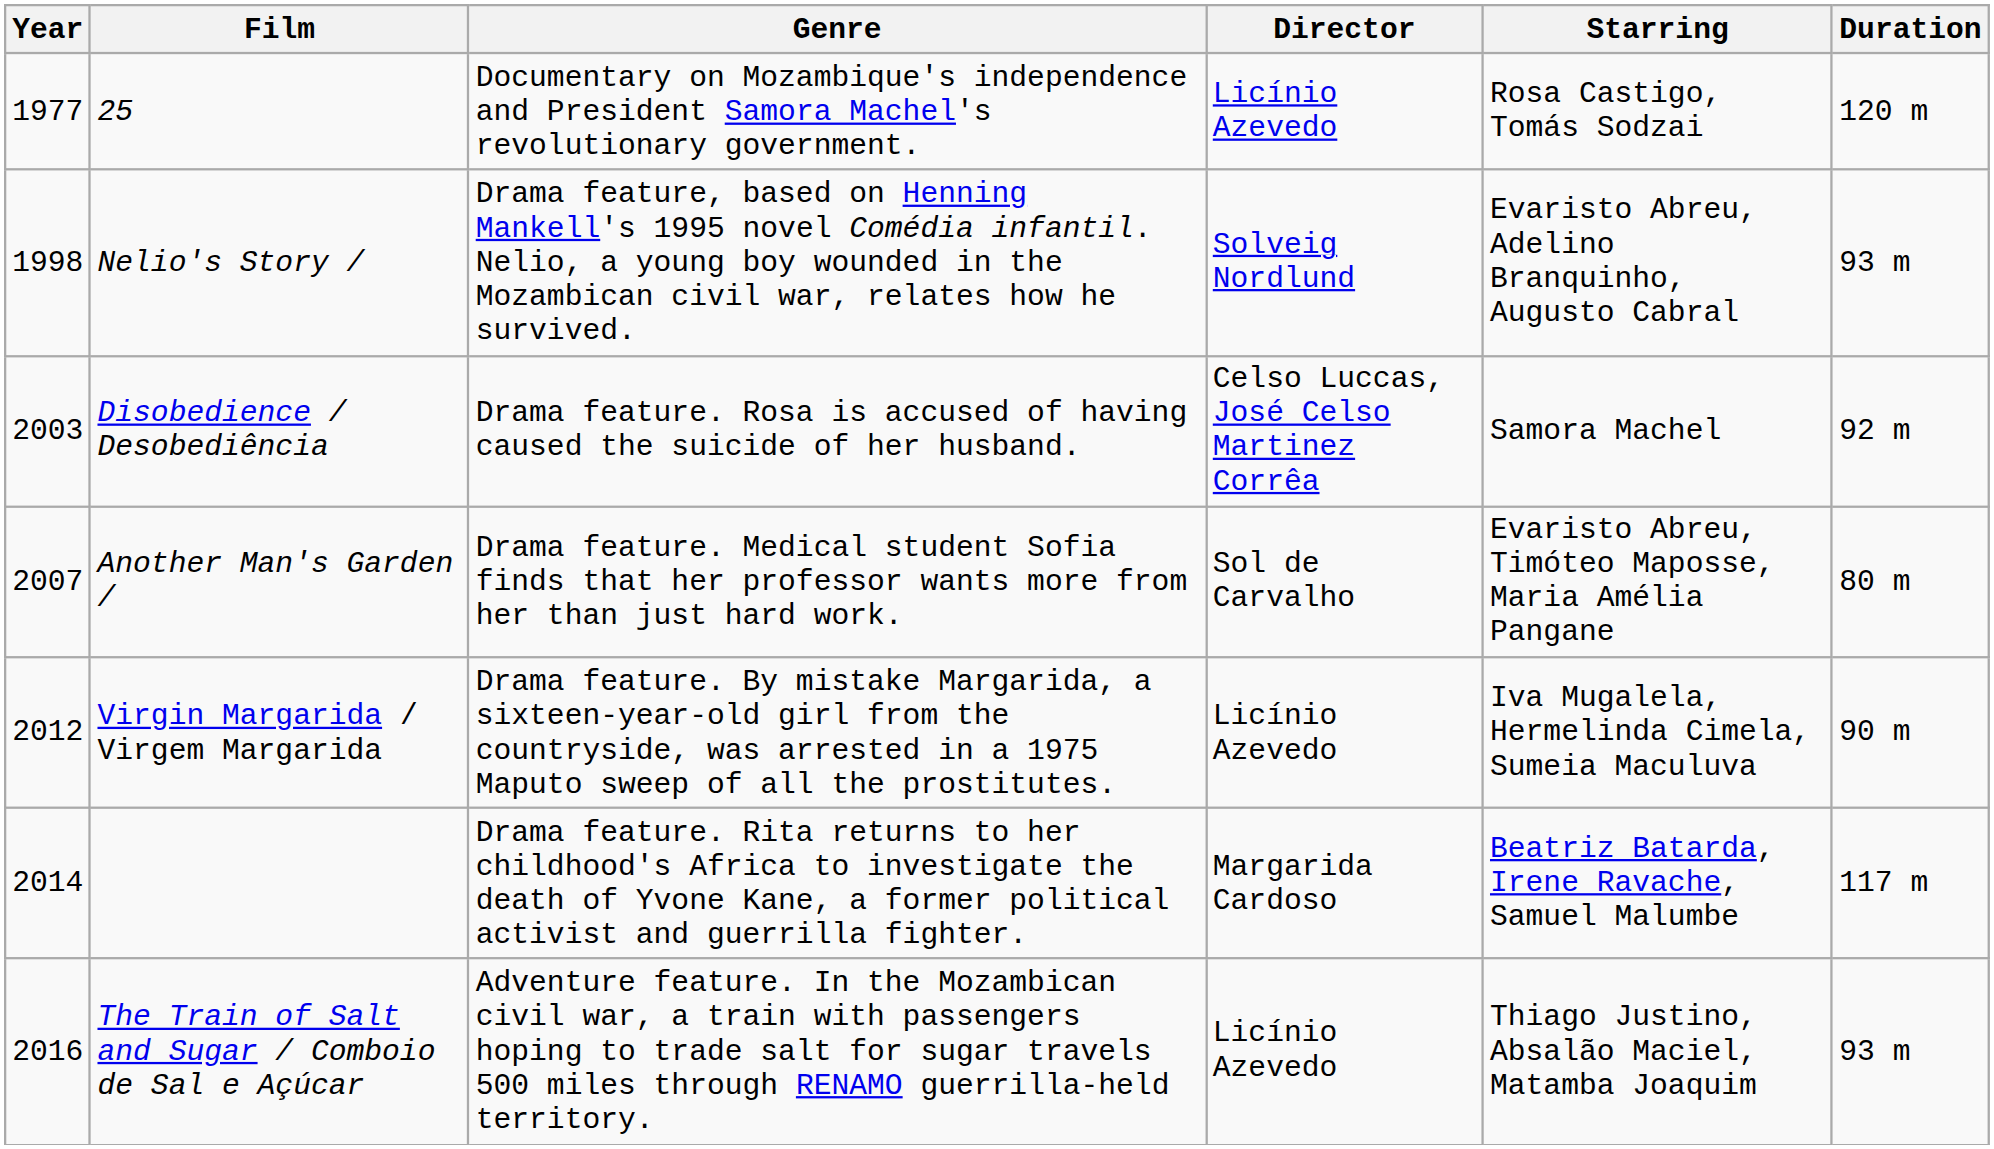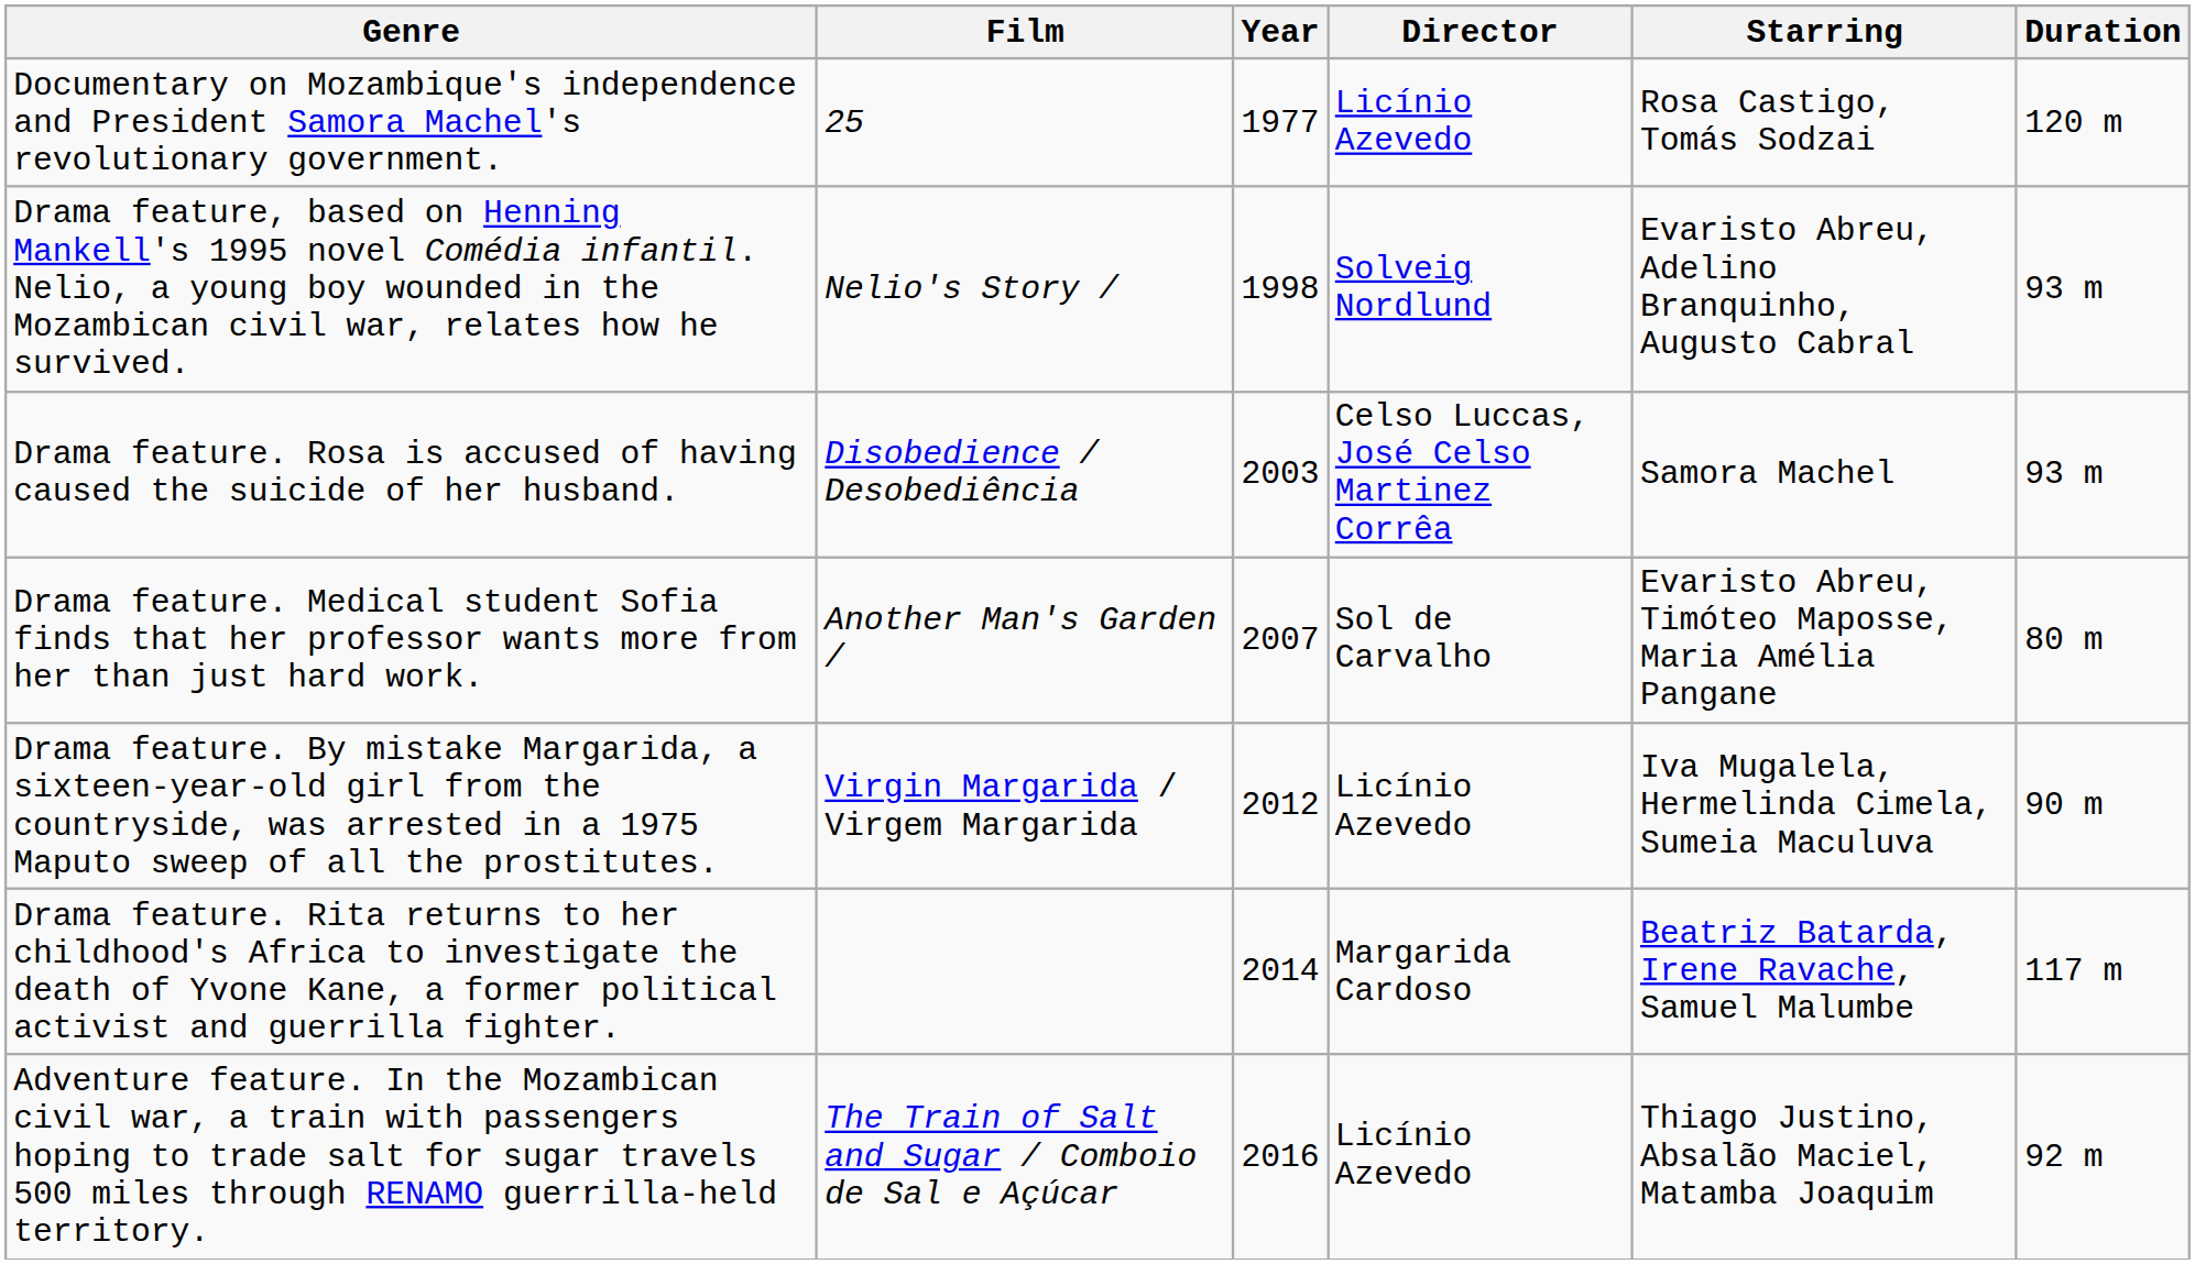 <table class="wikitable" border="1">
 <tr>
+<th>Genre</th>
+<th>Film</th>
 <th>Year</th>
-<th>Film</th>
-<th>Genre</th>
 <th>Director</th>
 <th>Starring</th>
 <th>Duration</th>
 </tr>
 <tr>
+<td>Documentary on Mozambique's independence and President <a href='#'>Samora Machel</a>'s revolutionary government.</td>
+<td><em>25</em></td>
 <td>1977</td>
-<td><em>25</em></td>
-<td>Documentary on Mozambique's independence and President <a href='#'>Samora Machel</a>'s revolutionary government.</td>
 <td><a href='#'>Licínio Azevedo</a></td>
 <td>Rosa Castigo, Tomás Sodzai</td>
 <td>120 m</td>
 </tr>
 <tr>
+<td>Drama feature, based on <a href='#'>Henning Mankell</a>'s 1995 novel <em>Comédia infantil</em>. Nelio, a young boy wounded in the Mozambican civil war, relates how he survived.</td>
+<td><em>Nelio's Story / </em></td>
 <td>1998</td>
-<td><em>Nelio's Story / </em></td>
-<td>Drama feature, based on <a href='#'>Henning Mankell</a>'s 1995 novel <em>Comédia infantil</em>. Nelio, a young boy wounded in the Mozambican civil war, relates how he survived.</td>
 <td><a href='#'>Solveig Nordlund</a></td>
 <td>Evaristo Abreu, Adelino Branquinho, Augusto Cabral</td>
 <td>93 m</td>
 </tr>
 <tr>
+<td>Drama feature. Rosa is accused of having caused the suicide of her husband.</td>
+<td><em><a href='#'>Disobedience</a> / Desobediência</em></td>
 <td>2003</td>
-<td><em><a href='#'>Disobedience</a> / Desobediência</em></td>
-<td>Drama feature. Rosa is accused of having caused the suicide of her husband.</td>
 <td>Celso Luccas, <a href='#'>José Celso Martinez Corrêa</a></td>
 <td>Samora Machel</td>
-<td>92 m</td>
+<td>93 m</td>
 </tr>
 <tr>
+<td>Drama feature. Medical student Sofia finds that her professor wants more from her than just hard work.</td>
+<td><em>Another Man's Garden / </em></td>
 <td>2007</td>
-<td><em>Another Man's Garden / </em></td>
-<td>Drama feature. Medical student Sofia finds that her professor wants more from her than just hard work.</td>
 <td>Sol de Carvalho</td>
 <td>Evaristo Abreu, Timóteo Maposse, Maria Amélia Pangane</td>
 <td>80 m</td>
 </tr>
 <tr>
+<td>Drama feature. By mistake Margarida, a sixteen-year-old girl from the countryside, was arrested in a 1975 Maputo sweep of all the prostitutes.</td>
+<td><a href='#'>Virgin Margarida</a> / Virgem Margarida</td>
 <td>2012</td>
-<td><a href='#'>Virgin Margarida</a> / Virgem Margarida</td>
-<td>Drama feature. By mistake Margarida, a sixteen-year-old girl from the countryside, was arrested in a 1975 Maputo sweep of all the prostitutes.</td>
 <td>Licínio Azevedo</td>
 <td>Iva Mugalela, Hermelinda Cimela, Sumeia Maculuva</td>
 <td>90 m</td>
 </tr>
 <tr>
+<td>Drama feature. Rita returns to her childhood's Africa to investigate the death of Yvone Kane, a former political activist and guerrilla fighter.</td>
+<td><em></em></td>
 <td>2014</td>
-<td><em></em></td>
-<td>Drama feature. Rita returns to her childhood's Africa to investigate the death of Yvone Kane, a former political activist and guerrilla fighter.</td>
 <td>Margarida Cardoso</td>
 <td><a href='#'>Beatriz Batarda</a>, <a href='#'>Irene Ravache</a>, Samuel Malumbe</td>
 <td>117 m</td>
 </tr>
 <tr>
+<td>Adventure feature. In the Mozambican civil war, a train with passengers hoping to trade salt for sugar travels 500 miles through <a href='#'>RENAMO</a> guerrilla-held territory.</td>
+<td><em><a href='#'>The Train of Salt and Sugar</a> / Comboio de Sal e Açúcar</em></td>
 <td>2016</td>
-<td><em><a href='#'>The Train of Salt and Sugar</a> / Comboio de Sal e Açúcar</em></td>
-<td>Adventure feature. In the Mozambican civil war, a train with passengers hoping to trade salt for sugar travels 500 miles through <a href='#'>RENAMO</a> guerrilla-held territory.</td>
 <td>Licínio Azevedo</td>
 <td>Thiago Justino, Absalão Maciel, Matamba Joaquim</td>
-<td>93 m</td>
+<td>92 m</td>
 </tr>
 </table>
